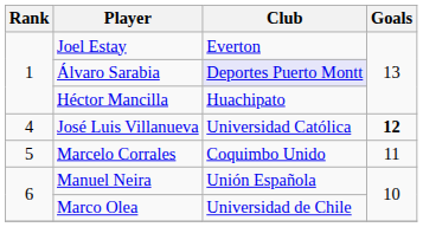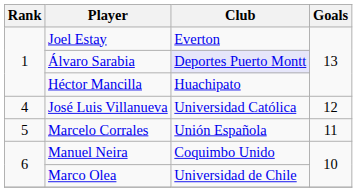 <table class="wikitable" style="text-align:center">
 <tr>
 <th>Rank</th>
 <th>Player</th>
 <th>Club</th>
 <th>Goals</th>
 </tr>
 <tr>
 <td rowspan="3">1</td>
 <td align="left"> <a href='#'>Joel Estay</a></td>
 <td align="left"><a href='#'>Everton</a></td>
 <td rowspan="3">13</td>
 </tr>
 <tr>
 <td align="left"> <a href='#'>Álvaro Sarabia</a></td>
 <td align="left" style="background: lavender;"><a href='#'>Deportes Puerto Montt</a></td>
 </tr>
 <tr>
 <td align="left"> <a href='#'>Héctor Mancilla</a></td>
 <td align="left"><a href='#'>Huachipato</a></td>
 </tr>
 <tr>
 <td>4</td>
 <td align="left"> <a href='#'>José Luis Villanueva</a></td>
 <td align="left"><a href='#'>Universidad Católica</a></td>
-<td><strong>12</strong></td>
+<td>12</td>
 </tr>
 <tr>
 <td>5</td>
 <td align="left"> <a href='#'>Marcelo Corrales</a></td>
-<td align="left"><a href='#'>Coquimbo Unido</a></td>
+<td align="left"><a href='#'>Unión Española</a></td>
 <td>11</td>
 </tr>
 <tr>
 <td rowspan="2">6</td>
 <td align="left"> <a href='#'>Manuel Neira</a></td>
-<td align="left"><a href='#'>Unión Española</a></td>
+<td align="left"><a href='#'>Coquimbo Unido</a></td>
 <td rowspan="2">10</td>
 </tr>
 <tr>
 <td align="left"> <a href='#'>Marco Olea</a></td>
 <td align="left"><a href='#'>Universidad de Chile</a></td>
 </tr>
 <tr>
 </tr>
 </table>
